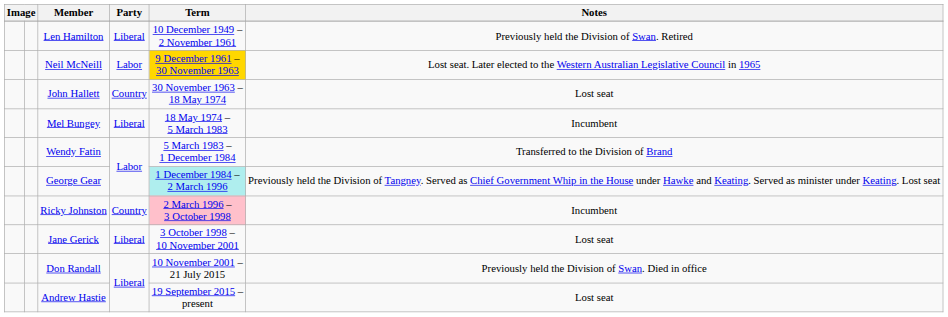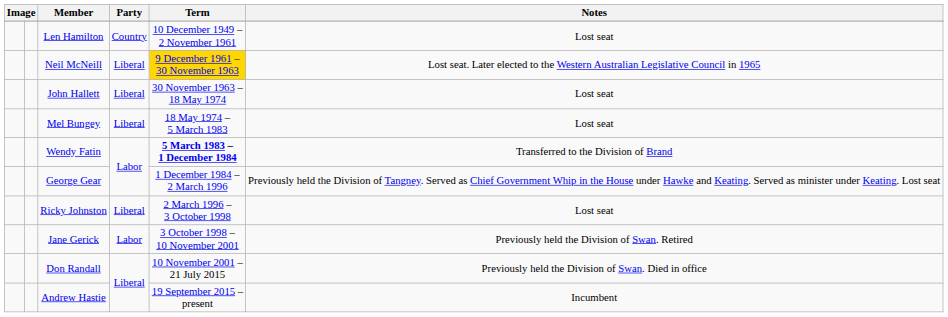 <table class=wikitable style="text-align:center">
 <tr>
 <th colspan=2>Image</th>
 <th>Member</th>
 <th>Party</th>
 <th>Term</th>
 <th>Notes</th>
 </tr>
 <tr>
 </tr>
 <tr>
 <td> </td>
 <td></td>
 <td><a href='#'>Len Hamilton</a><br></td>
-<td><a href='#'>Liberal</a></td>
+<td><a href='#'>Country</a></td>
 <td nowrap><a href='#'>10 December 1949</a> –<br><a href='#'>2 November 1961</a></td>
-<td>Previously held the Division of <a href='#'>Swan</a>. Retired</td>
+<td>Lost seat</td>
 </tr>
 <tr>
 <td> </td>
 <td></td>
 <td><a href='#'>Neil McNeill</a><br></td>
-<td><a href='#'>Labor</a></td>
+<td><a href='#'>Liberal</a></td>
 <td nowrap style="background: gold;"><a href='#'>9 December 1961</a> –<br><a href='#'>30 November 1963</a></td>
 <td>Lost seat. Later elected to the <a href='#'>Western Australian Legislative Council</a> in <a href='#'>1965</a></td>
 </tr>
 <tr>
 <td> </td>
 <td></td>
 <td><a href='#'>John Hallett</a><br></td>
-<td><a href='#'>Country</a></td>
+<td><a href='#'>Liberal</a></td>
 <td nowrap><a href='#'>30 November 1963</a> –<br><a href='#'>18 May 1974</a></td>
 <td>Lost seat</td>
 </tr>
 <tr>
 <td> </td>
 <td></td>
 <td><a href='#'>Mel Bungey</a><br></td>
 <td><a href='#'>Liberal</a></td>
 <td nowrap><a href='#'>18 May 1974</a> –<br><a href='#'>5 March 1983</a></td>
-<td>Incumbent</td>
+<td>Lost seat</td>
 </tr>
 <tr>
 <td> </td>
 <td></td>
 <td><a href='#'>Wendy Fatin</a><br></td>
 <td rowspan="2"><a href='#'>Labor</a></td>
-<td nowrap><a href='#'>5 March 1983</a> –<br><a href='#'>1 December 1984</a></td>
+<td nowrap><strong><a href='#'>5 March 1983</a> –<br><a href='#'>1 December 1984</a></strong></td>
 <td>Transferred to the Division of <a href='#'>Brand</a></td>
 </tr>
 <tr>
 <td> </td>
 <td></td>
 <td><a href='#'>George Gear</a><br></td>
-<td nowrap style="background: paleturquoise;"><a href='#'>1 December 1984</a> –<br><a href='#'>2 March 1996</a></td>
+<td nowrap><a href='#'>1 December 1984</a> –<br><a href='#'>2 March 1996</a></td>
 <td>Previously held the Division of <a href='#'>Tangney</a>. Served as <a href='#'>Chief Government Whip in the House</a> under <a href='#'>Hawke</a> and <a href='#'>Keating</a>. Served as minister under <a href='#'>Keating</a>. Lost seat</td>
 </tr>
 <tr>
 <td> </td>
 <td></td>
 <td><a href='#'>Ricky Johnston</a><br></td>
-<td><a href='#'>Country</a></td>
-<td nowrap style="background: pink;"><a href='#'>2 March 1996</a> –<br><a href='#'>3 October 1998</a></td>
-<td>Incumbent</td>
+<td><a href='#'>Liberal</a></td>
+<td nowrap><a href='#'>2 March 1996</a> –<br><a href='#'>3 October 1998</a></td>
+<td>Lost seat</td>
 </tr>
 <tr>
 <td> </td>
 <td></td>
 <td><a href='#'>Jane Gerick</a><br></td>
-<td><a href='#'>Liberal</a></td>
+<td><a href='#'>Labor</a></td>
 <td nowrap><a href='#'>3 October 1998</a> –<br><a href='#'>10 November 2001</a></td>
-<td>Lost seat</td>
+<td>Previously held the Division of <a href='#'>Swan</a>. Retired</td>
 </tr>
 <tr>
 <td> </td>
 <td></td>
 <td><a href='#'>Don Randall</a><br></td>
 <td rowspan="2"><a href='#'>Liberal</a></td>
 <td nowrap><a href='#'>10 November 2001</a> –<br>21 July 2015</td>
 <td>Previously held the Division of <a href='#'>Swan</a>. Died in office</td>
 </tr>
 <tr>
 <td> </td>
 <td></td>
 <td><a href='#'>Andrew Hastie</a><br></td>
 <td nowrap><a href='#'>19 September 2015</a> –<br>present</td>
-<td>Lost seat</td>
+<td>Incumbent</td>
 </tr>
 </table>
